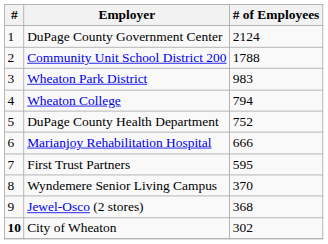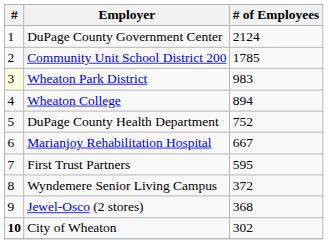 <table class="wikitable">
 <tr>
 <th>#</th>
 <th>Employer</th>
 <th># of Employees</th>
 </tr>
 <tr>
 <td>1</td>
 <td>DuPage County Government Center</td>
 <td>2124</td>
 </tr>
 <tr>
 <td>2</td>
 <td><a href='#'>Community Unit School District 200</a></td>
-<td>1788</td>
+<td>1785</td>
 </tr>
 <tr>
-<td>3</td>
+<td style="background: lightyellow;">3</td>
 <td><a href='#'>Wheaton Park District</a></td>
 <td>983</td>
 </tr>
 <tr>
 <td>4</td>
 <td><a href='#'>Wheaton College</a></td>
-<td>794</td>
+<td>894</td>
 </tr>
 <tr>
 <td>5</td>
 <td>DuPage County Health Department</td>
 <td>752</td>
 </tr>
 <tr>
 <td>6</td>
 <td><a href='#'>Marianjoy Rehabilitation Hospital</a></td>
-<td>666</td>
+<td>667</td>
 </tr>
 <tr>
 <td>7</td>
 <td>First Trust Partners</td>
 <td>595</td>
 </tr>
 <tr>
 <td>8</td>
 <td>Wyndemere Senior Living Campus</td>
-<td>370</td>
+<td>372</td>
 </tr>
 <tr>
 <td>9</td>
 <td><a href='#'>Jewel-Osco</a> (2 stores)</td>
 <td>368</td>
 </tr>
 <tr>
 <td><strong>10</strong></td>
 <td>City of Wheaton</td>
 <td>302</td>
 </tr>
 <tr>
 </tr>
 </table>
